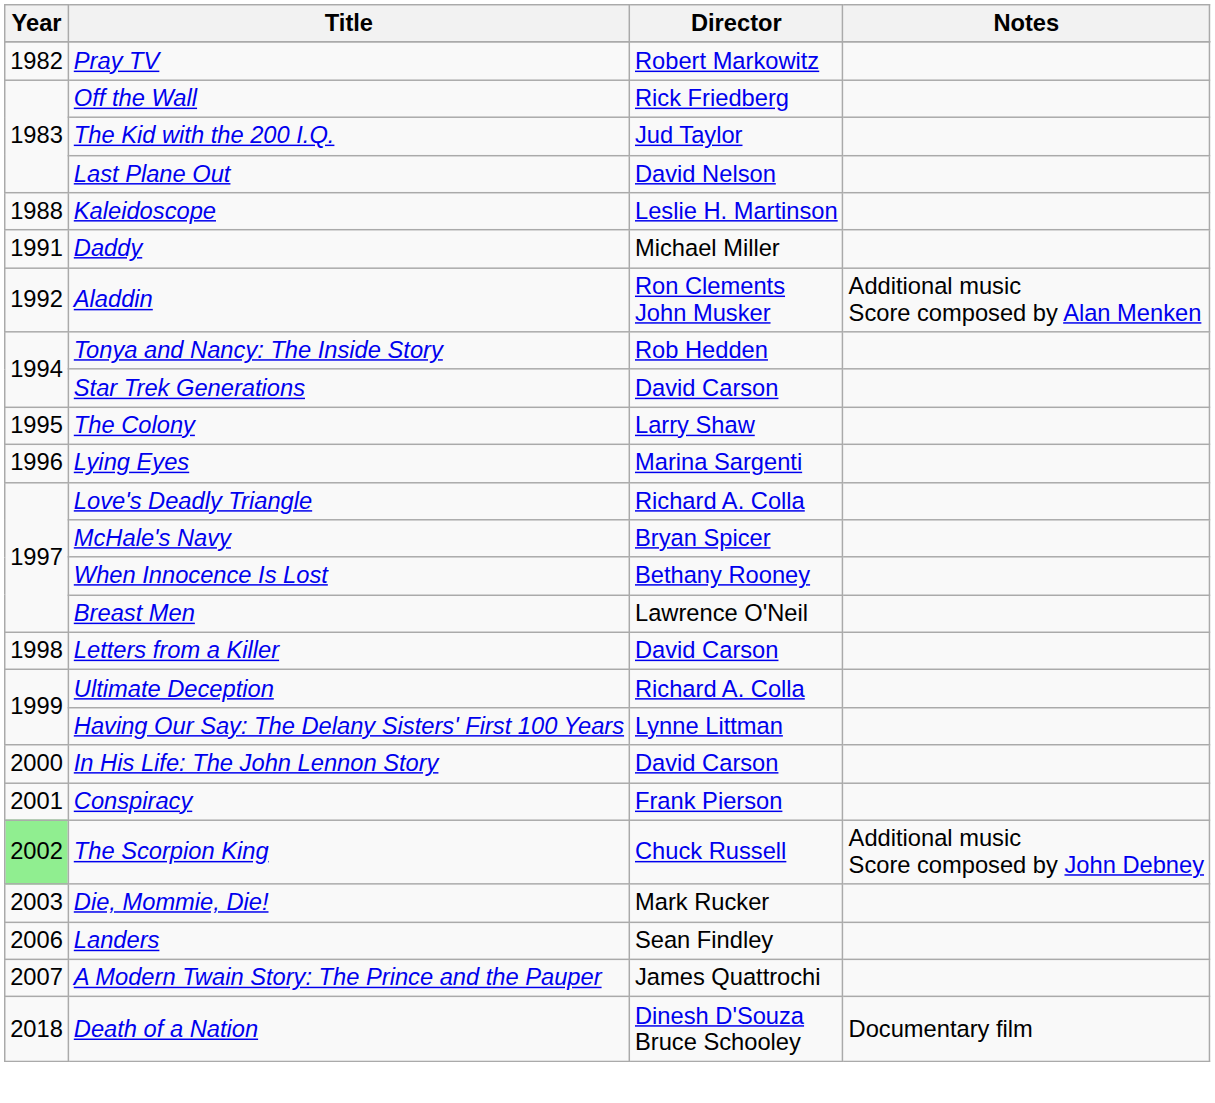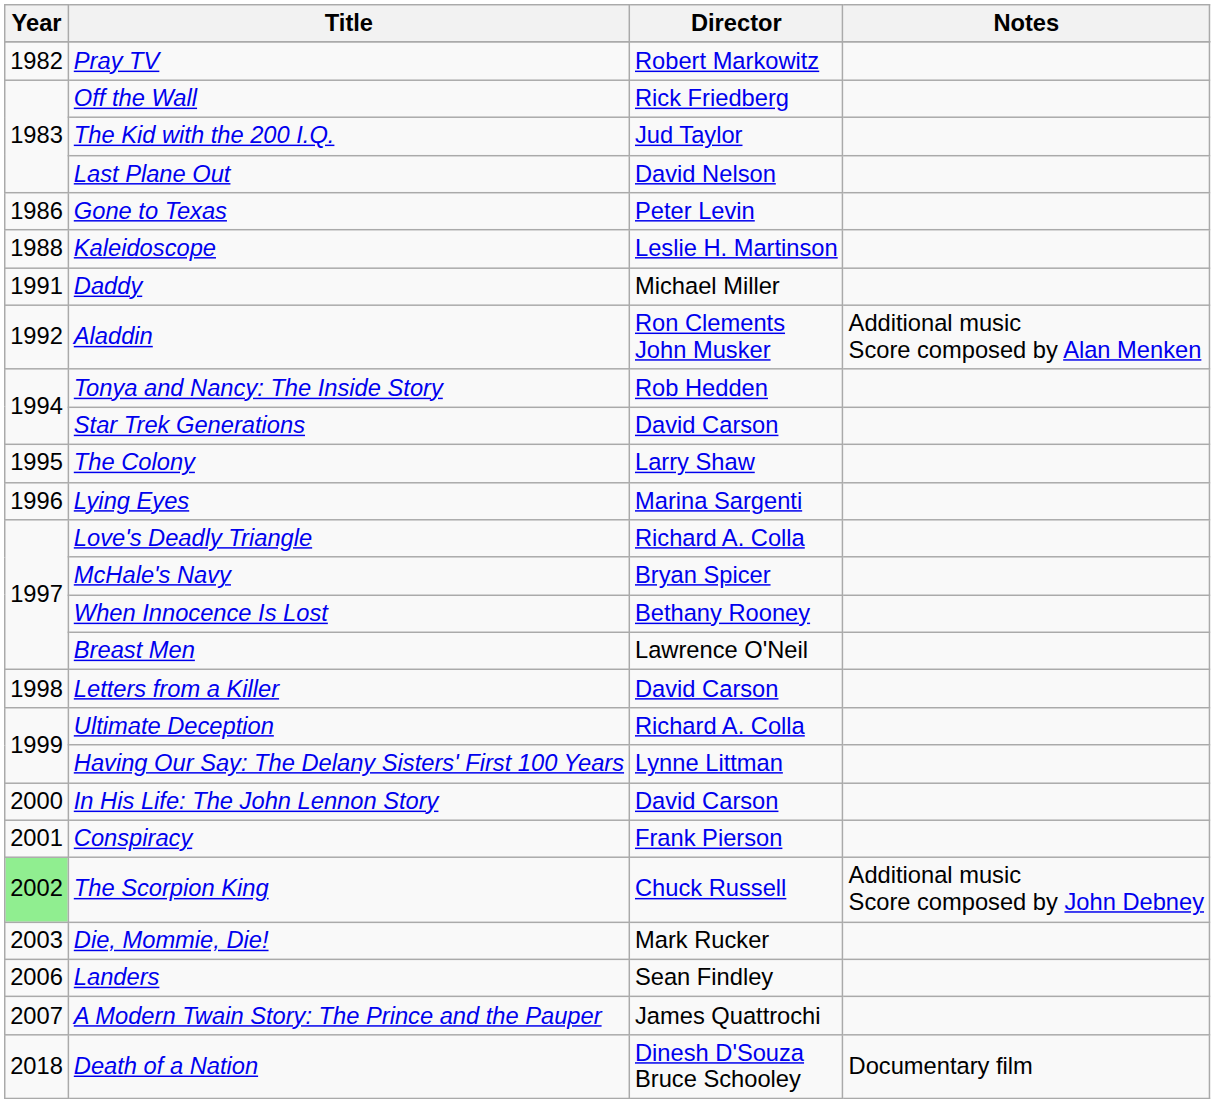 <table class="wikitable sortable">
 <tr>
 <th>Year</th>
 <th>Title</th>
 <th>Director</th>
 <th class="unsortable">Notes</th>
 </tr>
 <tr>
 </tr>
 <tr>
 <td>1982</td>
 <td><em><a href='#'>Pray TV</a></em></td>
 <td><a href='#'>Robert Markowitz</a></td>
 <td></td>
 </tr>
 <tr>
 <td rowspan="3">1983</td>
 <td><a href='#'><em>Off the Wall</em></a></td>
 <td><a href='#'>Rick Friedberg</a></td>
 <td></td>
 </tr>
 <tr>
 <td><em><a href='#'>The Kid with the 200 I.Q.</a></em></td>
 <td><a href='#'>Jud Taylor</a></td>
 <td></td>
 </tr>
 <tr>
 <td><em><a href='#'>Last Plane Out</a></em></td>
 <td><a href='#'>David Nelson</a></td>
+<td></td>
+</tr>
+<tr>
+<td>1986</td>
+<td><em><a href='#'>Gone to Texas</a></em></td>
+<td><a href='#'>Peter Levin</a></td>
 <td></td>
 </tr>
 <tr>
 <td>1988</td>
 <td><em><a href='#'>Kaleidoscope</a></em></td>
 <td><a href='#'>Leslie H. Martinson</a></td>
 <td></td>
 </tr>
 <tr>
 <td>1991</td>
 <td><em><a href='#'>Daddy</a></em></td>
 <td>Michael Miller</td>
 <td></td>
 </tr>
 <tr>
 <td>1992</td>
 <td><a href='#'><em>Aladdin</em></a></td>
 <td><a href='#'>Ron Clements</a><br><a href='#'>John Musker</a></td>
 <td>Additional music<br>Score composed by <a href='#'>Alan Menken</a></td>
 </tr>
 <tr>
 <td rowspan="2">1994</td>
 <td><em><a href='#'>Tonya and Nancy: The Inside Story</a></em></td>
 <td><a href='#'>Rob Hedden</a></td>
 <td></td>
 </tr>
 <tr>
 <td><em><a href='#'>Star Trek Generations</a></em></td>
 <td><a href='#'>David Carson</a></td>
 <td></td>
 </tr>
 <tr>
 <td>1995</td>
 <td><em><a href='#'>The Colony</a></em></td>
 <td><a href='#'>Larry Shaw</a></td>
 <td></td>
 </tr>
 <tr>
 <td>1996</td>
 <td><em><a href='#'>Lying Eyes</a></em></td>
 <td><a href='#'>Marina Sargenti</a></td>
 <td></td>
 </tr>
 <tr>
 <td rowspan="4">1997</td>
 <td><em><a href='#'>Love's Deadly Triangle</a></em></td>
 <td><a href='#'>Richard A. Colla</a></td>
 <td></td>
 </tr>
 <tr>
 <td><em><a href='#'>McHale's Navy</a></em></td>
 <td><a href='#'>Bryan Spicer</a></td>
 <td></td>
 </tr>
 <tr>
 <td><em><a href='#'>When Innocence Is Lost</a></em></td>
 <td><a href='#'>Bethany Rooney</a></td>
 <td></td>
 </tr>
 <tr>
 <td><em><a href='#'>Breast Men</a></em></td>
 <td>Lawrence O'Neil</td>
 <td></td>
 </tr>
 <tr>
 <td>1998</td>
 <td><em><a href='#'>Letters from a Killer</a></em></td>
 <td><a href='#'>David Carson</a></td>
 <td></td>
 </tr>
 <tr>
 <td rowspan="2">1999</td>
 <td><em><a href='#'>Ultimate Deception</a></em></td>
 <td><a href='#'>Richard A. Colla</a></td>
 <td></td>
 </tr>
 <tr>
 <td><em><a href='#'>Having Our Say: The Delany Sisters' First 100 Years</a></em></td>
 <td><a href='#'>Lynne Littman</a></td>
 <td></td>
 </tr>
 <tr>
 <td>2000</td>
 <td><em><a href='#'>In His Life: The John Lennon Story</a></em></td>
 <td><a href='#'>David Carson</a></td>
 <td></td>
 </tr>
 <tr>
 <td>2001</td>
 <td><em><a href='#'>Conspiracy</a></em></td>
 <td><a href='#'>Frank Pierson</a></td>
 <td></td>
 </tr>
 <tr>
 <td style="background: lightgreen;">2002</td>
 <td><em><a href='#'>The Scorpion King</a></em></td>
 <td><a href='#'>Chuck Russell</a></td>
 <td>Additional music<br>Score composed by <a href='#'>John Debney</a></td>
 </tr>
 <tr>
 <td>2003</td>
 <td><em><a href='#'>Die, Mommie, Die!</a></em></td>
 <td>Mark Rucker</td>
 <td></td>
 </tr>
 <tr>
 <td>2006</td>
 <td><em><a href='#'>Landers</a></em></td>
 <td>Sean Findley</td>
 <td></td>
 </tr>
 <tr>
 <td>2007</td>
 <td><em><a href='#'>A Modern Twain Story: The Prince and the Pauper</a></em></td>
 <td>James Quattrochi</td>
 <td></td>
 </tr>
 <tr>
 <td>2018</td>
 <td><em><a href='#'>Death of a Nation</a></em></td>
 <td><a href='#'>Dinesh D'Souza</a><br>Bruce Schooley</td>
 <td>Documentary film</td>
 </tr>
 </table>
